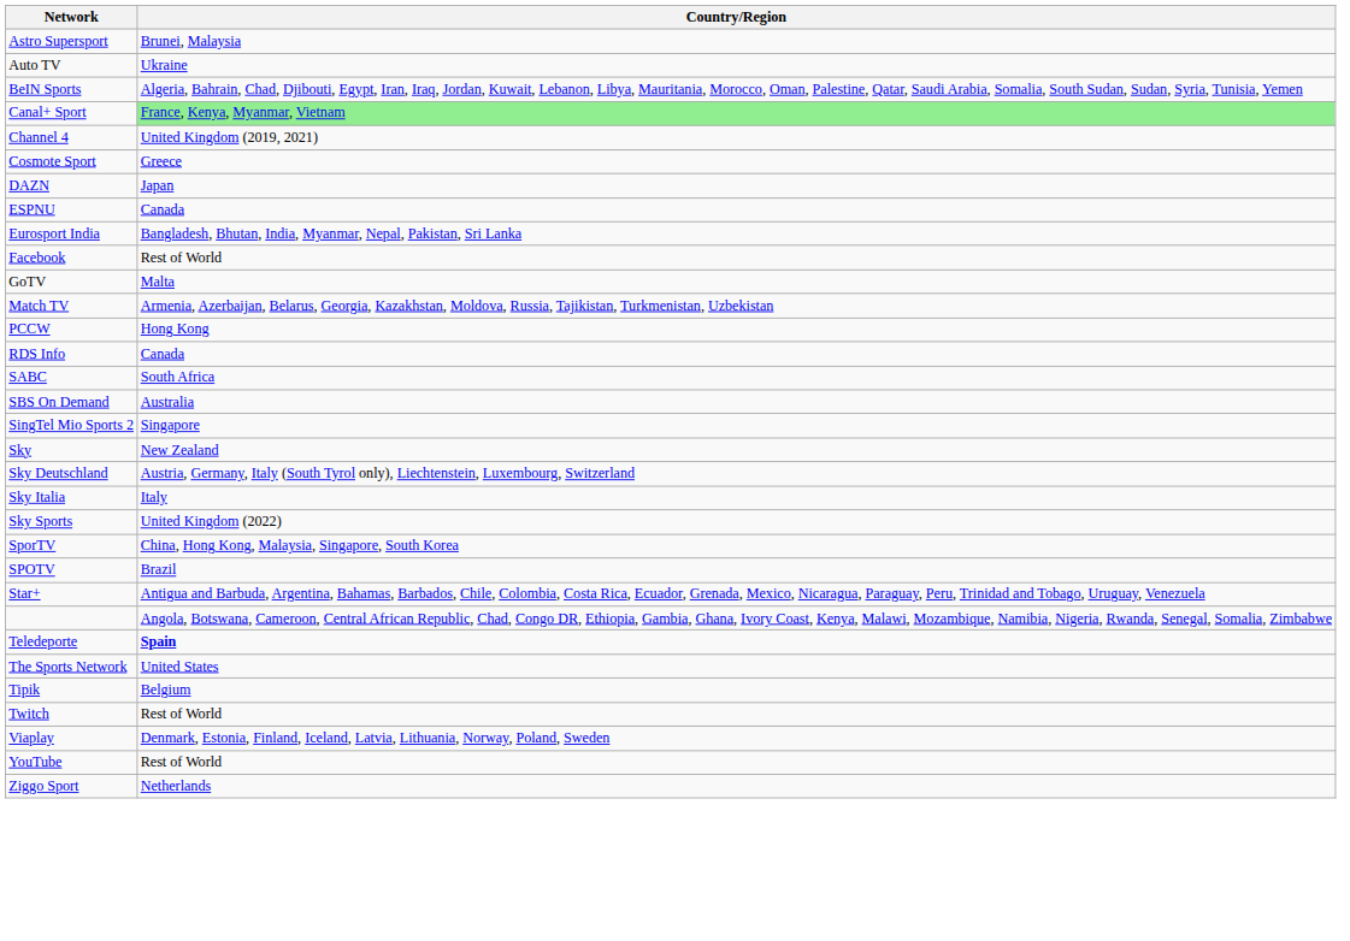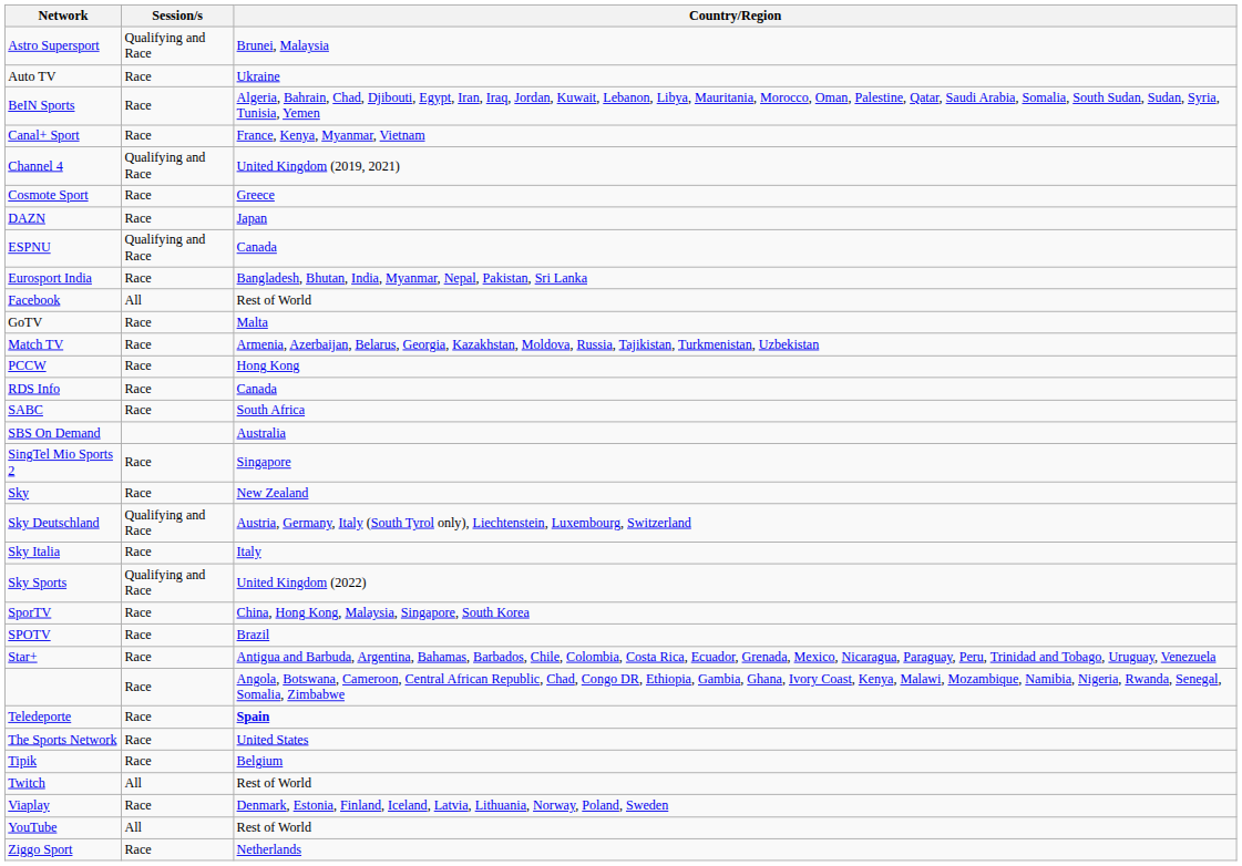 <table class="wikitable" style="font-size:85%;">
 <tr>
 <th>Network</th>
+<th>Session/s</th>
 <th>Country/Region</th>
 </tr>
 <tr>
 <td><a href='#'>Astro Supersport</a></td>
+<td>Qualifying and Race</td>
 <td><a href='#'>Brunei</a>, <a href='#'>Malaysia</a></td>
 </tr>
 <tr>
 <td>Auto TV</td>
+<td>Race</td>
 <td><a href='#'>Ukraine</a></td>
 </tr>
 <tr>
 <td><a href='#'>BeIN Sports</a></td>
+<td>Race</td>
 <td><a href='#'>Algeria</a>, <a href='#'>Bahrain</a>, <a href='#'>Chad</a>, <a href='#'>Djibouti</a>, <a href='#'>Egypt</a>, <a href='#'>Iran</a>, <a href='#'>Iraq</a>, <a href='#'>Jordan</a>, <a href='#'>Kuwait</a>, <a href='#'>Lebanon</a>, <a href='#'>Libya</a>, <a href='#'>Mauritania</a>, <a href='#'>Morocco</a>, <a href='#'>Oman</a>, <a href='#'>Palestine</a>, <a href='#'>Qatar</a>, <a href='#'>Saudi Arabia</a>, <a href='#'>Somalia</a>, <a href='#'>South Sudan</a>, <a href='#'>Sudan</a>, <a href='#'>Syria</a>, <a href='#'>Tunisia</a>, <a href='#'>Yemen</a></td>
 </tr>
 <tr>
 <td><a href='#'>Canal+ Sport</a></td>
-<td style="background: lightgreen;"><a href='#'>France</a>, <a href='#'>Kenya</a>, <a href='#'>Myanmar</a>, <a href='#'>Vietnam</a></td>
+<td>Race</td>
+<td><a href='#'>France</a>, <a href='#'>Kenya</a>, <a href='#'>Myanmar</a>, <a href='#'>Vietnam</a></td>
 </tr>
 <tr>
 <td><a href='#'>Channel 4</a></td>
+<td>Qualifying and Race</td>
 <td><a href='#'>United Kingdom</a> (2019, 2021)</td>
 </tr>
 <tr>
 <td><a href='#'>Cosmote Sport</a></td>
+<td>Race</td>
 <td><a href='#'>Greece</a></td>
 </tr>
 <tr>
 <td><a href='#'>DAZN</a></td>
+<td>Race</td>
 <td><a href='#'>Japan</a></td>
 </tr>
 <tr>
 <td><a href='#'>ESPNU</a></td>
+<td>Qualifying and Race</td>
 <td><a href='#'>Canada</a></td>
 </tr>
 <tr>
 <td><a href='#'>Eurosport India</a></td>
+<td>Race</td>
 <td><a href='#'>Bangladesh</a>, <a href='#'>Bhutan</a>, <a href='#'>India</a>, <a href='#'>Myanmar</a>, <a href='#'>Nepal</a>, <a href='#'>Pakistan</a>, <a href='#'>Sri Lanka</a></td>
 </tr>
 <tr>
 <td><a href='#'>Facebook</a></td>
+<td>All</td>
 <td>Rest of World</td>
 </tr>
 <tr>
 <td>GoTV</td>
+<td>Race</td>
 <td><a href='#'>Malta</a></td>
 </tr>
 <tr>
 <td><a href='#'>Match TV</a></td>
+<td>Race</td>
 <td><a href='#'>Armenia</a>, <a href='#'>Azerbaijan</a>, <a href='#'>Belarus</a>, <a href='#'>Georgia</a>, <a href='#'>Kazakhstan</a>, <a href='#'>Moldova</a>, <a href='#'>Russia</a>, <a href='#'>Tajikistan</a>, <a href='#'>Turkmenistan</a>, <a href='#'>Uzbekistan</a></td>
 </tr>
 <tr>
 <td><a href='#'>PCCW</a></td>
+<td>Race</td>
 <td><a href='#'>Hong Kong</a></td>
 </tr>
 <tr>
 <td><a href='#'>RDS Info</a></td>
+<td>Race</td>
 <td><a href='#'>Canada</a></td>
 </tr>
 <tr>
 <td><a href='#'>SABC</a></td>
+<td>Race</td>
 <td><a href='#'>South Africa</a></td>
 </tr>
 <tr>
 <td><a href='#'>SBS On Demand</a></td>
+<td></td>
 <td><a href='#'>Australia</a></td>
 </tr>
 <tr>
 <td><a href='#'>SingTel Mio Sports 2</a></td>
+<td>Race</td>
 <td><a href='#'>Singapore</a></td>
 </tr>
 <tr>
 <td><a href='#'>Sky</a></td>
+<td>Race</td>
 <td><a href='#'>New Zealand</a></td>
 </tr>
 <tr>
 <td><a href='#'>Sky Deutschland</a></td>
+<td>Qualifying and Race</td>
 <td><a href='#'>Austria</a>, <a href='#'>Germany</a>, <a href='#'>Italy</a> (<a href='#'>South Tyrol</a> only), <a href='#'>Liechtenstein</a>, <a href='#'>Luxembourg</a>, <a href='#'>Switzerland</a></td>
 </tr>
 <tr>
 <td><a href='#'>Sky Italia</a></td>
+<td>Race</td>
 <td><a href='#'>Italy</a></td>
 </tr>
 <tr>
 <td><a href='#'>Sky Sports</a></td>
+<td>Qualifying and Race</td>
 <td><a href='#'>United Kingdom</a> (2022)</td>
 </tr>
 <tr>
 <td><a href='#'>SporTV</a></td>
+<td>Race</td>
 <td><a href='#'>China</a>, <a href='#'>Hong Kong</a>, <a href='#'>Malaysia</a>, <a href='#'>Singapore</a>, <a href='#'>South Korea</a></td>
 </tr>
 <tr>
 <td><a href='#'>SPOTV</a></td>
+<td>Race</td>
 <td><a href='#'>Brazil</a></td>
 </tr>
 <tr>
 <td><a href='#'>Star+</a></td>
+<td>Race</td>
 <td><a href='#'>Antigua and Barbuda</a>, <a href='#'>Argentina</a>, <a href='#'>Bahamas</a>, <a href='#'>Barbados</a>, <a href='#'>Chile</a>, <a href='#'>Colombia</a>, <a href='#'>Costa Rica</a>, <a href='#'>Ecuador</a>, <a href='#'>Grenada</a>, <a href='#'>Mexico</a>, <a href='#'>Nicaragua</a>, <a href='#'>Paraguay</a>, <a href='#'>Peru</a>, <a href='#'>Trinidad and Tobago</a>, <a href='#'>Uruguay</a>, <a href='#'>Venezuela</a></td>
 </tr>
 <tr>
 <td></td>
+<td>Race</td>
 <td><a href='#'>Angola</a>, <a href='#'>Botswana</a>, <a href='#'>Cameroon</a>, <a href='#'>Central African Republic</a>, <a href='#'>Chad</a>, <a href='#'>Congo DR</a>, <a href='#'>Ethiopia</a>, <a href='#'>Gambia</a>, <a href='#'>Ghana</a>, <a href='#'>Ivory Coast</a>, <a href='#'>Kenya</a>, <a href='#'>Malawi</a>, <a href='#'>Mozambique</a>, <a href='#'>Namibia</a>, <a href='#'>Nigeria</a>, <a href='#'>Rwanda</a>, <a href='#'>Senegal</a>, <a href='#'>Somalia</a>, <a href='#'>Zimbabwe</a></td>
 </tr>
 <tr>
 <td><a href='#'>Teledeporte</a></td>
+<td>Race</td>
 <td><strong><a href='#'>Spain</a></strong></td>
 </tr>
 <tr>
 <td><a href='#'>The Sports Network</a></td>
+<td>Race</td>
 <td><a href='#'>United States</a></td>
 </tr>
 <tr>
 <td><a href='#'>Tipik</a></td>
+<td>Race</td>
 <td><a href='#'>Belgium</a></td>
 </tr>
 <tr>
 <td><a href='#'>Twitch</a></td>
+<td>All</td>
 <td>Rest of World</td>
 </tr>
 <tr>
 <td><a href='#'>Viaplay</a></td>
+<td>Race</td>
 <td><a href='#'>Denmark</a>, <a href='#'>Estonia</a>, <a href='#'>Finland</a>, <a href='#'>Iceland</a>, <a href='#'>Latvia</a>, <a href='#'>Lithuania</a>, <a href='#'>Norway</a>, <a href='#'>Poland</a>, <a href='#'>Sweden</a></td>
 </tr>
 <tr>
 <td><a href='#'>YouTube</a></td>
+<td>All</td>
 <td>Rest of World</td>
 </tr>
 <tr>
 <td><a href='#'>Ziggo Sport</a></td>
+<td>Race</td>
 <td><a href='#'>Netherlands</a></td>
 </tr>
 </table>
